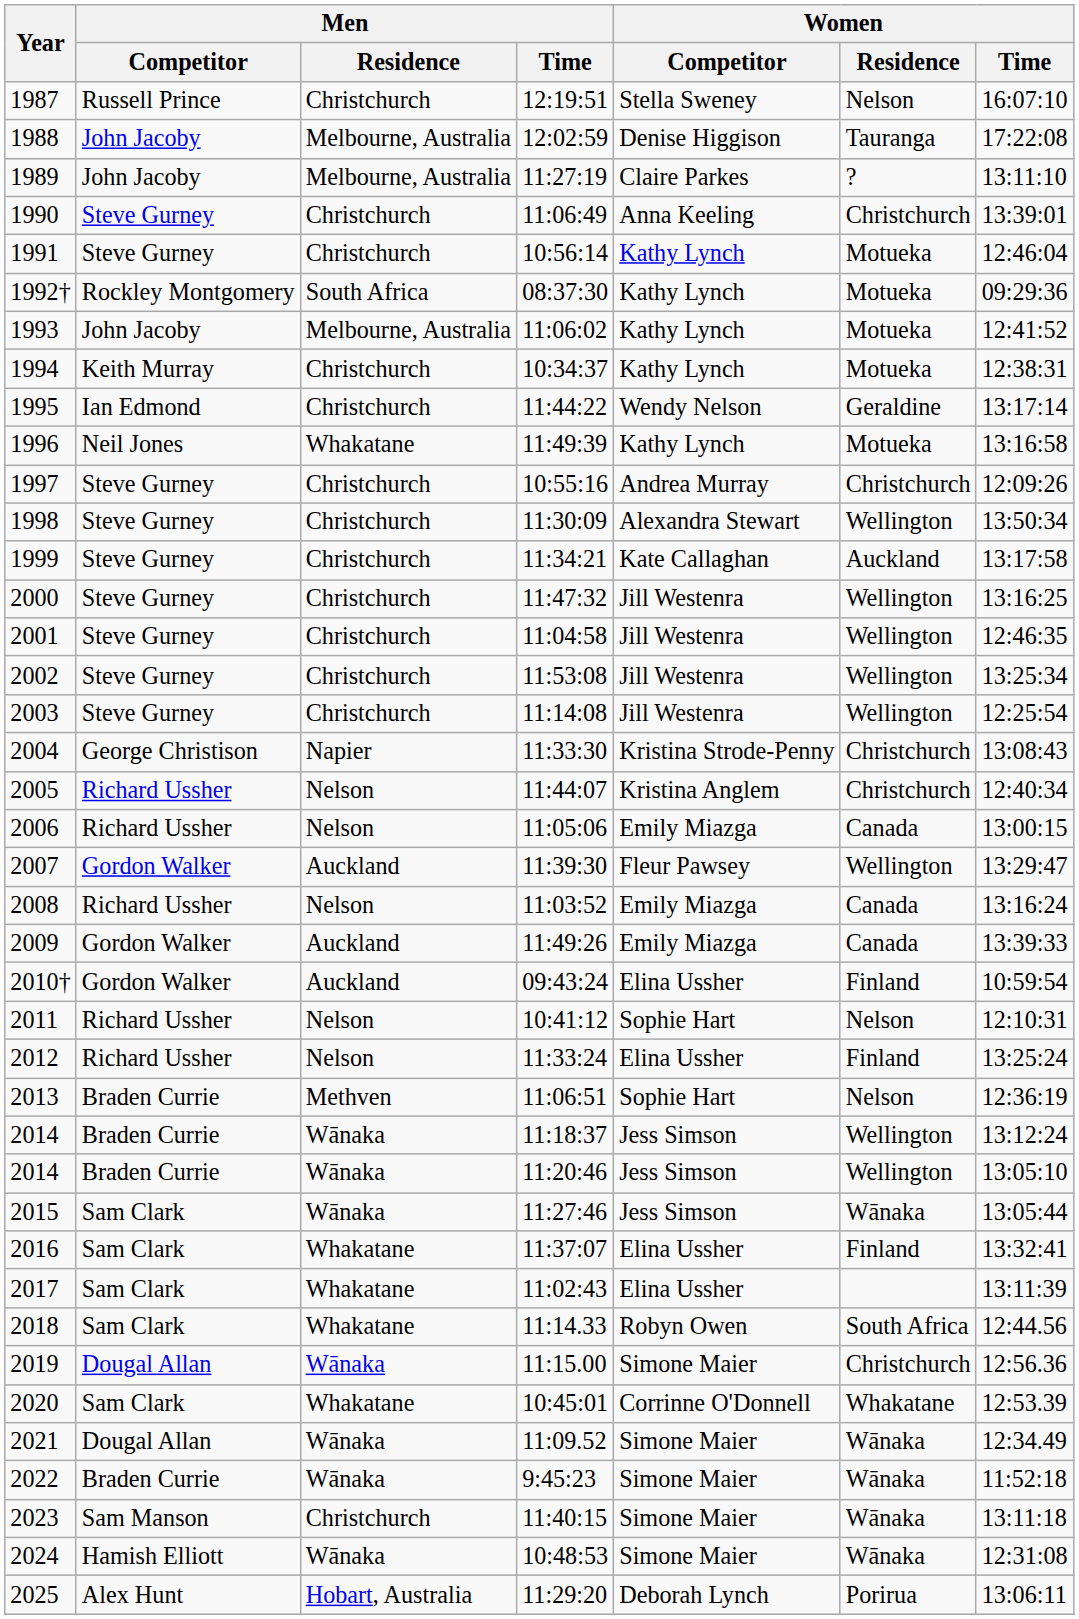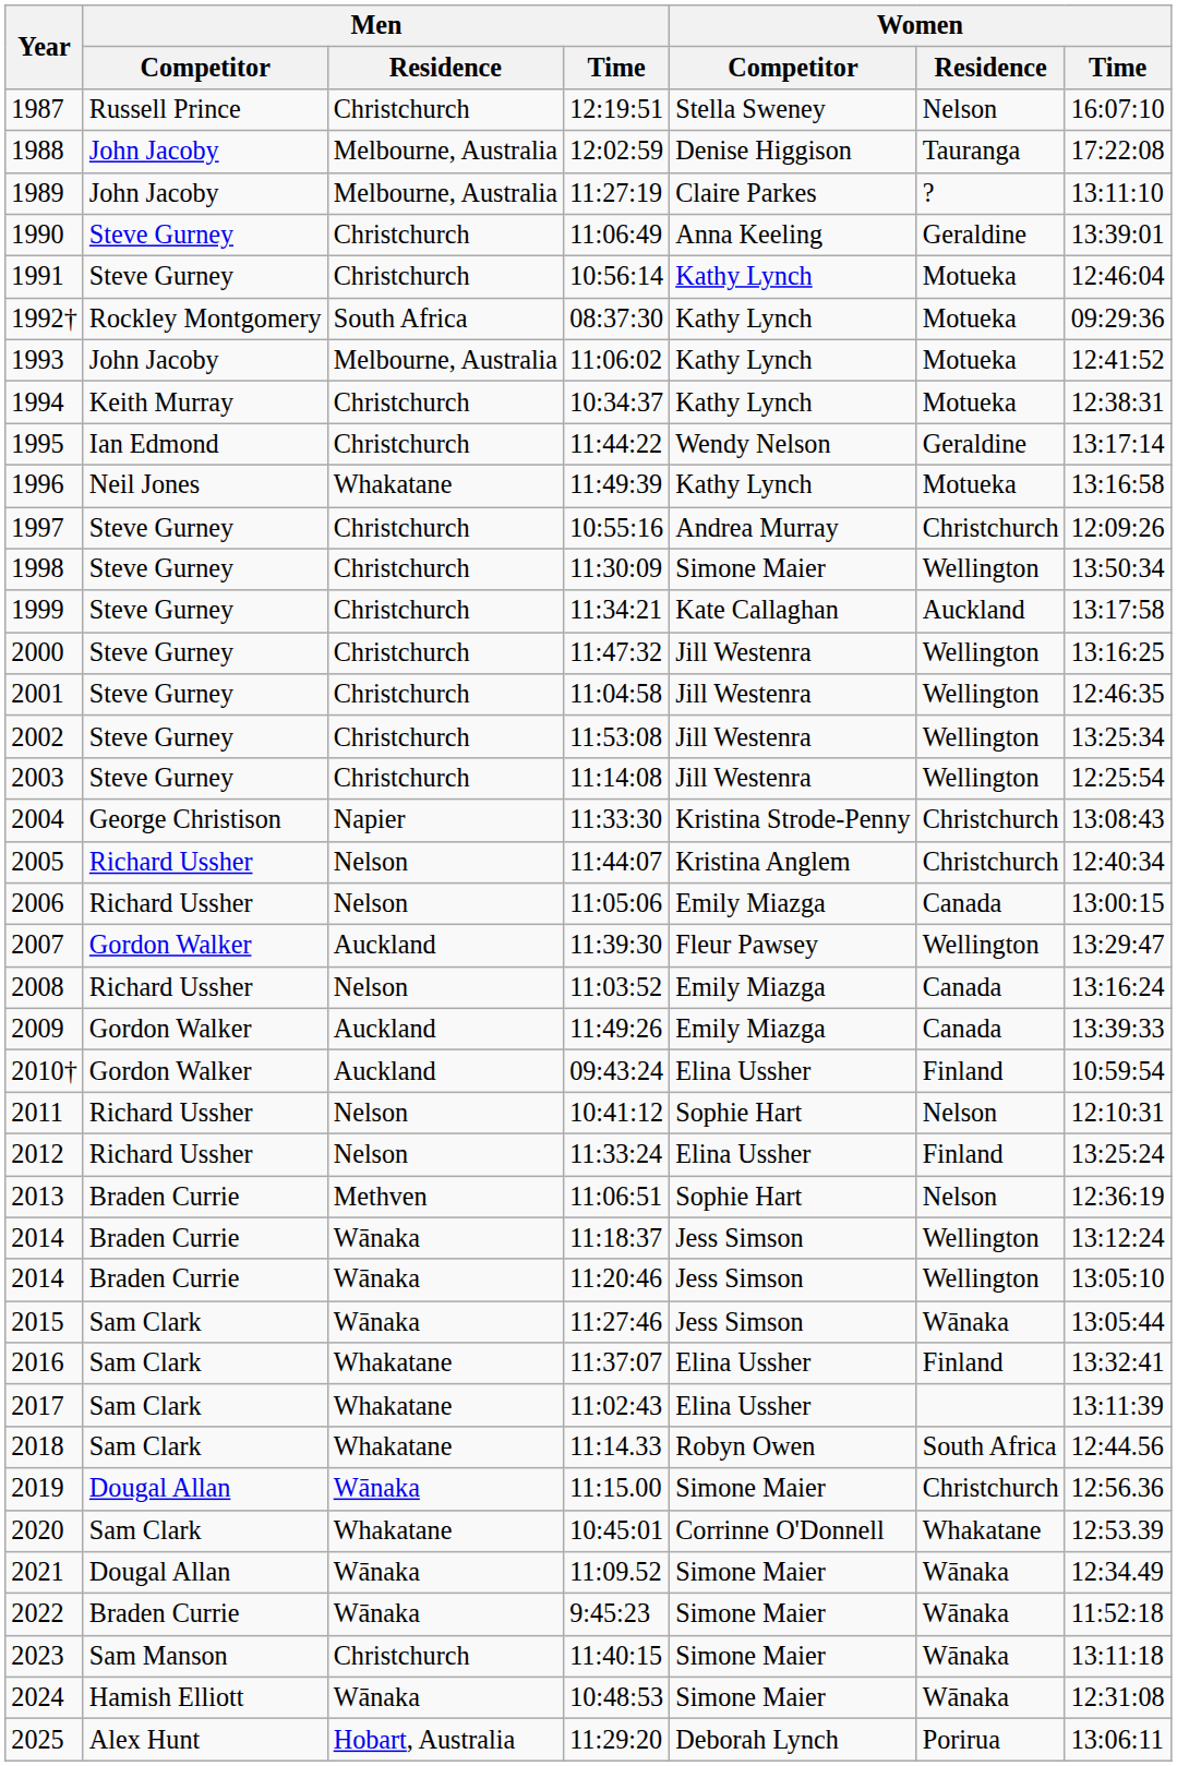 <table class="wikitable">
 <tr>
 <th rowspan=2>Year</th>
 <th colspan=3>Men</th>
 <th colspan=3>Women</th>
 </tr>
 <tr>
 <th>Competitor</th>
 <th>Residence</th>
 <th>Time</th>
 <th>Competitor</th>
 <th>Residence</th>
 <th>Time</th>
 </tr>
 <tr>
 <td>1987</td>
 <td>Russell Prince</td>
 <td>Christchurch</td>
 <td>12:19:51</td>
 <td>Stella Sweney</td>
 <td>Nelson</td>
 <td>16:07:10</td>
 </tr>
 <tr>
 <td>1988</td>
 <td><a href='#'>John Jacoby</a></td>
 <td>Melbourne, Australia</td>
 <td>12:02:59</td>
 <td>Denise Higgison</td>
 <td>Tauranga</td>
 <td>17:22:08</td>
 </tr>
 <tr>
 <td>1989</td>
 <td>John Jacoby</td>
 <td>Melbourne, Australia</td>
 <td>11:27:19</td>
 <td>Claire Parkes</td>
 <td>?</td>
 <td>13:11:10</td>
 </tr>
 <tr>
 <td>1990</td>
 <td><a href='#'>Steve Gurney</a></td>
 <td>Christchurch</td>
 <td>11:06:49</td>
 <td>Anna Keeling</td>
-<td>Christchurch</td>
+<td>Geraldine</td>
 <td>13:39:01</td>
 </tr>
 <tr>
 <td>1991</td>
 <td>Steve Gurney</td>
 <td>Christchurch</td>
 <td>10:56:14</td>
 <td><a href='#'>Kathy Lynch</a></td>
 <td>Motueka</td>
 <td>12:46:04</td>
 </tr>
 <tr>
 <td>1992†</td>
 <td>Rockley Montgomery</td>
 <td>South Africa</td>
 <td>08:37:30</td>
 <td>Kathy Lynch</td>
 <td>Motueka</td>
 <td>09:29:36</td>
 </tr>
 <tr>
 <td>1993</td>
 <td>John Jacoby</td>
 <td>Melbourne, Australia</td>
 <td>11:06:02</td>
 <td>Kathy Lynch</td>
 <td>Motueka</td>
 <td>12:41:52</td>
 </tr>
 <tr>
 <td>1994</td>
 <td>Keith Murray</td>
 <td>Christchurch</td>
 <td>10:34:37</td>
 <td>Kathy Lynch</td>
 <td>Motueka</td>
 <td>12:38:31</td>
 </tr>
 <tr>
 <td>1995</td>
 <td>Ian Edmond</td>
 <td>Christchurch</td>
 <td>11:44:22</td>
 <td>Wendy Nelson</td>
 <td>Geraldine</td>
 <td>13:17:14</td>
 </tr>
 <tr>
 <td>1996</td>
 <td>Neil Jones</td>
 <td>Whakatane</td>
 <td>11:49:39</td>
 <td>Kathy Lynch</td>
 <td>Motueka</td>
 <td>13:16:58</td>
 </tr>
 <tr>
 <td>1997</td>
 <td>Steve Gurney</td>
 <td>Christchurch</td>
 <td>10:55:16</td>
 <td>Andrea Murray</td>
 <td>Christchurch</td>
 <td>12:09:26</td>
 </tr>
 <tr>
 <td>1998</td>
 <td>Steve Gurney</td>
 <td>Christchurch</td>
 <td>11:30:09</td>
-<td>Alexandra Stewart</td>
+<td>Simone Maier</td>
 <td>Wellington</td>
 <td>13:50:34</td>
 </tr>
 <tr>
 <td>1999</td>
 <td>Steve Gurney</td>
 <td>Christchurch</td>
 <td>11:34:21</td>
 <td>Kate Callaghan</td>
 <td>Auckland</td>
 <td>13:17:58</td>
 </tr>
 <tr>
 <td>2000</td>
 <td>Steve Gurney</td>
 <td>Christchurch</td>
 <td>11:47:32</td>
 <td>Jill Westenra</td>
 <td>Wellington</td>
 <td>13:16:25</td>
 </tr>
 <tr>
 <td>2001</td>
 <td>Steve Gurney</td>
 <td>Christchurch</td>
 <td>11:04:58</td>
 <td>Jill Westenra</td>
 <td>Wellington</td>
 <td>12:46:35</td>
 </tr>
 <tr>
 <td>2002</td>
 <td>Steve Gurney</td>
 <td>Christchurch</td>
 <td>11:53:08</td>
 <td>Jill Westenra</td>
 <td>Wellington</td>
 <td>13:25:34</td>
 </tr>
 <tr>
 <td>2003</td>
 <td>Steve Gurney</td>
 <td>Christchurch</td>
 <td>11:14:08</td>
 <td>Jill Westenra</td>
 <td>Wellington</td>
 <td>12:25:54</td>
 </tr>
 <tr>
 <td>2004</td>
 <td>George Christison</td>
 <td>Napier</td>
 <td>11:33:30</td>
 <td>Kristina Strode-Penny</td>
 <td>Christchurch</td>
 <td>13:08:43</td>
 </tr>
 <tr>
 <td>2005</td>
 <td><a href='#'>Richard Ussher</a></td>
 <td>Nelson</td>
 <td>11:44:07</td>
 <td>Kristina Anglem</td>
 <td>Christchurch</td>
 <td>12:40:34</td>
 </tr>
 <tr>
 <td>2006</td>
 <td>Richard Ussher</td>
 <td>Nelson</td>
 <td>11:05:06</td>
 <td>Emily Miazga</td>
 <td>Canada</td>
 <td>13:00:15</td>
 </tr>
 <tr>
 <td>2007</td>
 <td><a href='#'>Gordon Walker</a></td>
 <td>Auckland</td>
 <td>11:39:30</td>
 <td>Fleur Pawsey</td>
 <td>Wellington</td>
 <td>13:29:47</td>
 </tr>
 <tr>
 <td>2008</td>
 <td>Richard Ussher</td>
 <td>Nelson</td>
 <td>11:03:52</td>
 <td>Emily Miazga</td>
 <td>Canada</td>
 <td>13:16:24</td>
 </tr>
 <tr>
 <td>2009</td>
 <td>Gordon Walker</td>
 <td>Auckland</td>
 <td>11:49:26</td>
 <td>Emily Miazga</td>
 <td>Canada</td>
 <td>13:39:33</td>
 </tr>
 <tr>
 <td>2010†</td>
 <td>Gordon Walker</td>
 <td>Auckland</td>
 <td>09:43:24</td>
 <td>Elina Ussher</td>
 <td>Finland</td>
 <td>10:59:54</td>
 </tr>
 <tr>
 <td>2011</td>
 <td>Richard Ussher</td>
 <td>Nelson</td>
 <td>10:41:12</td>
 <td>Sophie Hart</td>
 <td>Nelson</td>
 <td>12:10:31</td>
 </tr>
 <tr>
 <td>2012</td>
 <td>Richard Ussher</td>
 <td>Nelson</td>
 <td>11:33:24</td>
 <td>Elina Ussher</td>
 <td>Finland</td>
 <td>13:25:24</td>
 </tr>
 <tr>
 <td>2013</td>
 <td>Braden Currie</td>
 <td>Methven</td>
 <td>11:06:51</td>
 <td>Sophie Hart</td>
 <td>Nelson</td>
 <td>12:36:19</td>
 </tr>
 <tr>
 <td>2014</td>
 <td>Braden Currie</td>
 <td>Wānaka</td>
 <td>11:18:37</td>
 <td>Jess Simson</td>
 <td>Wellington</td>
 <td>13:12:24</td>
 </tr>
 <tr>
 <td>2014</td>
 <td>Braden Currie</td>
 <td>Wānaka</td>
 <td>11:20:46</td>
 <td>Jess Simson</td>
 <td>Wellington</td>
 <td>13:05:10</td>
 </tr>
 <tr>
 <td>2015</td>
 <td>Sam Clark</td>
 <td>Wānaka</td>
 <td>11:27:46</td>
 <td>Jess Simson</td>
 <td>Wānaka</td>
 <td>13:05:44</td>
 </tr>
 <tr>
 <td>2016</td>
 <td>Sam Clark</td>
 <td>Whakatane</td>
 <td>11:37:07</td>
 <td>Elina Ussher</td>
 <td>Finland</td>
 <td>13:32:41</td>
 </tr>
 <tr>
 <td>2017</td>
 <td>Sam Clark</td>
 <td>Whakatane</td>
 <td>11:02:43</td>
 <td>Elina Ussher</td>
 <td></td>
 <td>13:11:39</td>
 </tr>
 <tr>
 <td>2018</td>
 <td>Sam Clark</td>
 <td>Whakatane</td>
 <td>11:14.33</td>
 <td>Robyn Owen</td>
 <td>South Africa</td>
 <td>12:44.56</td>
 </tr>
 <tr>
 <td>2019</td>
 <td><a href='#'>Dougal Allan</a></td>
 <td><a href='#'>Wānaka</a></td>
 <td>11:15.00</td>
 <td>Simone Maier</td>
 <td>Christchurch</td>
 <td>12:56.36</td>
 </tr>
 <tr>
 <td>2020</td>
 <td>Sam Clark</td>
 <td>Whakatane</td>
 <td>10:45:01</td>
 <td>Corrinne O'Donnell</td>
 <td>Whakatane</td>
 <td>12:53.39</td>
 </tr>
 <tr>
 <td>2021</td>
 <td>Dougal Allan</td>
 <td>Wānaka</td>
 <td>11:09.52</td>
 <td>Simone Maier</td>
 <td>Wānaka</td>
 <td>12:34.49</td>
 </tr>
 <tr>
 <td>2022</td>
 <td>Braden Currie</td>
 <td>Wānaka</td>
 <td>9:45:23</td>
 <td>Simone Maier</td>
 <td>Wānaka</td>
 <td>11:52:18</td>
 </tr>
 <tr>
 <td>2023</td>
 <td>Sam Manson</td>
 <td>Christchurch</td>
 <td>11:40:15</td>
 <td>Simone Maier</td>
 <td>Wānaka</td>
 <td>13:11:18</td>
 </tr>
 <tr>
 <td>2024</td>
 <td>Hamish Elliott</td>
 <td>Wānaka</td>
 <td>10:48:53</td>
 <td>Simone Maier</td>
 <td>Wānaka</td>
 <td>12:31:08</td>
 </tr>
 <tr>
 <td>2025</td>
 <td>Alex Hunt</td>
 <td><a href='#'>Hobart</a>, Australia</td>
 <td>11:29:20</td>
 <td>Deborah Lynch</td>
 <td>Porirua</td>
 <td>13:06:11</td>
 </tr>
 <tr>
 </tr>
 </table>
